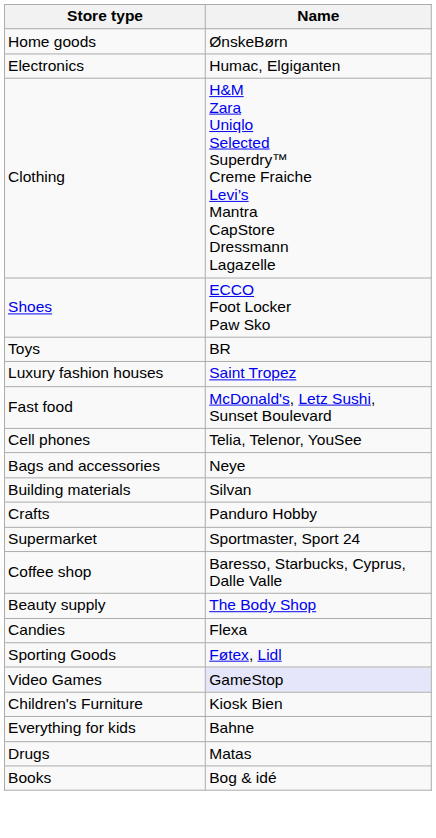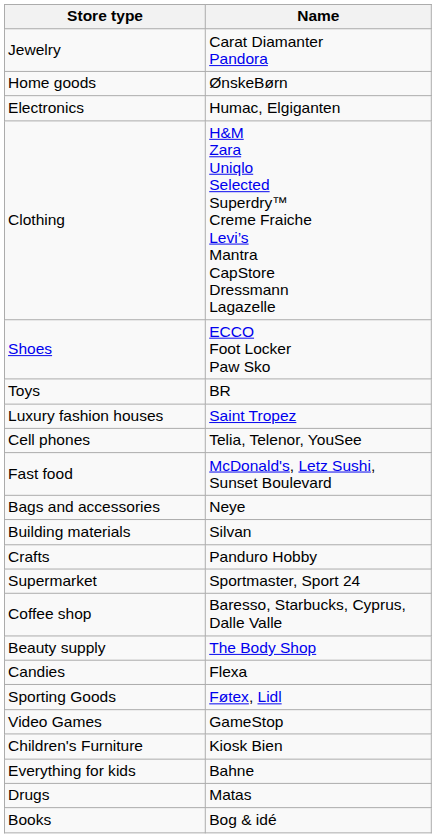 <table class="wikitable">
 <tr>
 <th scope="col" style="width: 200px;">Store type</th>
 <th scope="col" style="width: 225px;">Name</th>
+</tr>
+<tr>
+<td>Jewelry</td>
+<td>Carat Diamanter<br><a href='#'>Pandora</a></td>
 </tr>
 <tr>
 <td>Home goods</td>
 <td>ØnskeBørn</td>
 </tr>
 <tr>
 <td>Electronics</td>
 <td>Humac, Elgiganten</td>
 </tr>
 <tr>
 <td>Clothing</td>
 <td><a href='#'>H&M</a><br><a href='#'>Zara</a><br><a href='#'>Uniqlo</a><br><a href='#'>Selected</a><br>Superdry™<br>Creme Fraiche<br><a href='#'>Levi’s</a><br>Mantra<br>CapStore<br>Dressmann<br>Lagazelle<br></td>
 </tr>
 <tr>
 <td><a href='#'>Shoes</a></td>
 <td><a href='#'>ECCO</a><br>Foot Locker<br>Paw Sko</td>
 </tr>
 <tr>
 <td>Toys</td>
 <td>BR</td>
 </tr>
 <tr>
 <td>Luxury fashion houses</td>
 <td><a href='#'>Saint Tropez</a></td>
 </tr>
 <tr>
+<td>Cell phones</td>
+<td>Telia, Telenor, YouSee</td>
+</tr>
+<tr>
 <td>Fast food</td>
 <td><a href='#'>McDonald's</a>, <a href='#'>Letz Sushi</a>, Sunset Boulevard</td>
-</tr>
-<tr>
-<td>Cell phones</td>
-<td>Telia, Telenor, YouSee</td>
 </tr>
 <tr>
 <td>Bags and accessories</td>
 <td>Neye</td>
 </tr>
 <tr>
 <td>Building materials</td>
 <td>Silvan</td>
 </tr>
 <tr>
 <td>Crafts</td>
 <td>Panduro Hobby</td>
 </tr>
 <tr>
 <td>Supermarket</td>
 <td>Sportmaster, Sport 24</td>
 </tr>
 <tr>
 <td>Coffee shop</td>
 <td>Baresso, Starbucks, Cyprus, Dalle Valle</td>
 </tr>
 <tr>
 <td>Beauty supply</td>
 <td><a href='#'>The Body Shop</a></td>
 </tr>
 <tr>
 <td>Candies</td>
 <td>Flexa</td>
 </tr>
 <tr>
 <td>Sporting Goods</td>
 <td><a href='#'>Føtex</a>, <a href='#'>Lidl</a></td>
 </tr>
 <tr>
 <td>Video Games</td>
-<td style="background: lavender;">GameStop</td>
+<td>GameStop</td>
 </tr>
 <tr>
 <td>Children's Furniture</td>
 <td>Kiosk Bien</td>
 </tr>
 <tr>
 <td>Everything for kids</td>
 <td>Bahne</td>
 </tr>
 <tr>
 <td>Drugs</td>
 <td>Matas</td>
 </tr>
 <tr>
 <td>Books</td>
 <td>Bog & idé</td>
 </tr>
 </table>
